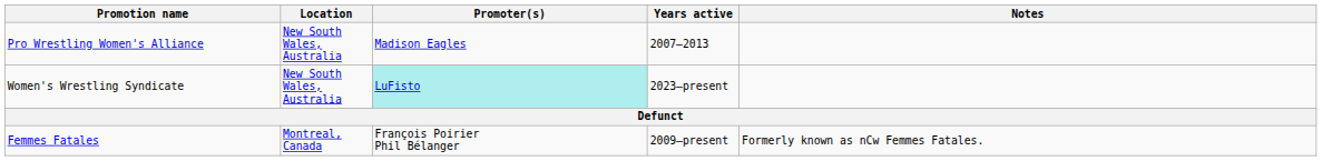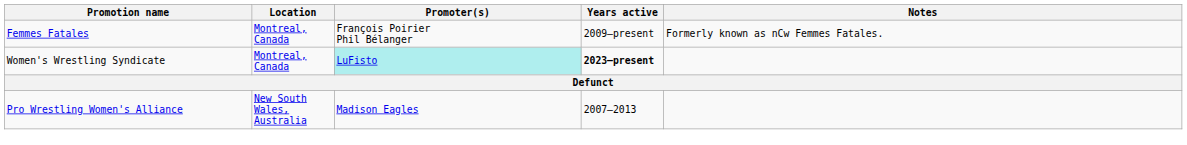 <table class="wikitable sortable" style="text-align: left;">
 <tr>
 <th width="21%">Promotion name</th>
 <th width="7%">Location</th>
 <th width="21%">Promoter(s)</th>
 <th width="7%">Years active</th>
 <th width="55%">Notes</th>
 </tr>
 <tr>
+<td><a href='#'>Femmes Fatales</a></td>
+<td><a href='#'>Montreal, Canada</a></td>
+<td>François Poirier<br>Phil Bélanger</td>
+<td>2009–present</td>
+<td>Formerly known as nCw Femmes Fatales.</td>
+</tr>
+<tr>
+<td>Women's Wrestling Syndicate</td>
+<td><a href='#'>Montreal, Canada</a></td>
+<td style="background: paleturquoise;"><a href='#'>LuFisto</a></td>
+<td><strong>2023–present</strong></td>
+</tr>
+<tr>
+<th colspan="5">Defunct</th>
+</tr>
+<tr>
 <td><a href='#'>Pro Wrestling Women's Alliance</a></td>
 <td><a href='#'>New South Wales, Australia</a></td>
 <td><a href='#'>Madison Eagles</a></td>
 <td>2007–2013</td>
 <td></td>
 </tr>
-<tr>
-<td>Women's Wrestling Syndicate</td>
-<td><a href='#'>New South Wales, Australia</a></td>
-<td style="background: paleturquoise;"><a href='#'>LuFisto</a></td>
-<td>2023–present</td>
-</tr>
-<tr>
-<th colspan="5">Defunct</th>
-</tr>
-<tr>
-<td><a href='#'>Femmes Fatales</a></td>
-<td><a href='#'>Montreal, Canada</a></td>
-<td>François Poirier<br>Phil Bélanger</td>
-<td>2009–present</td>
-<td>Formerly known as nCw Femmes Fatales.</td>
-</tr>
 </table>
